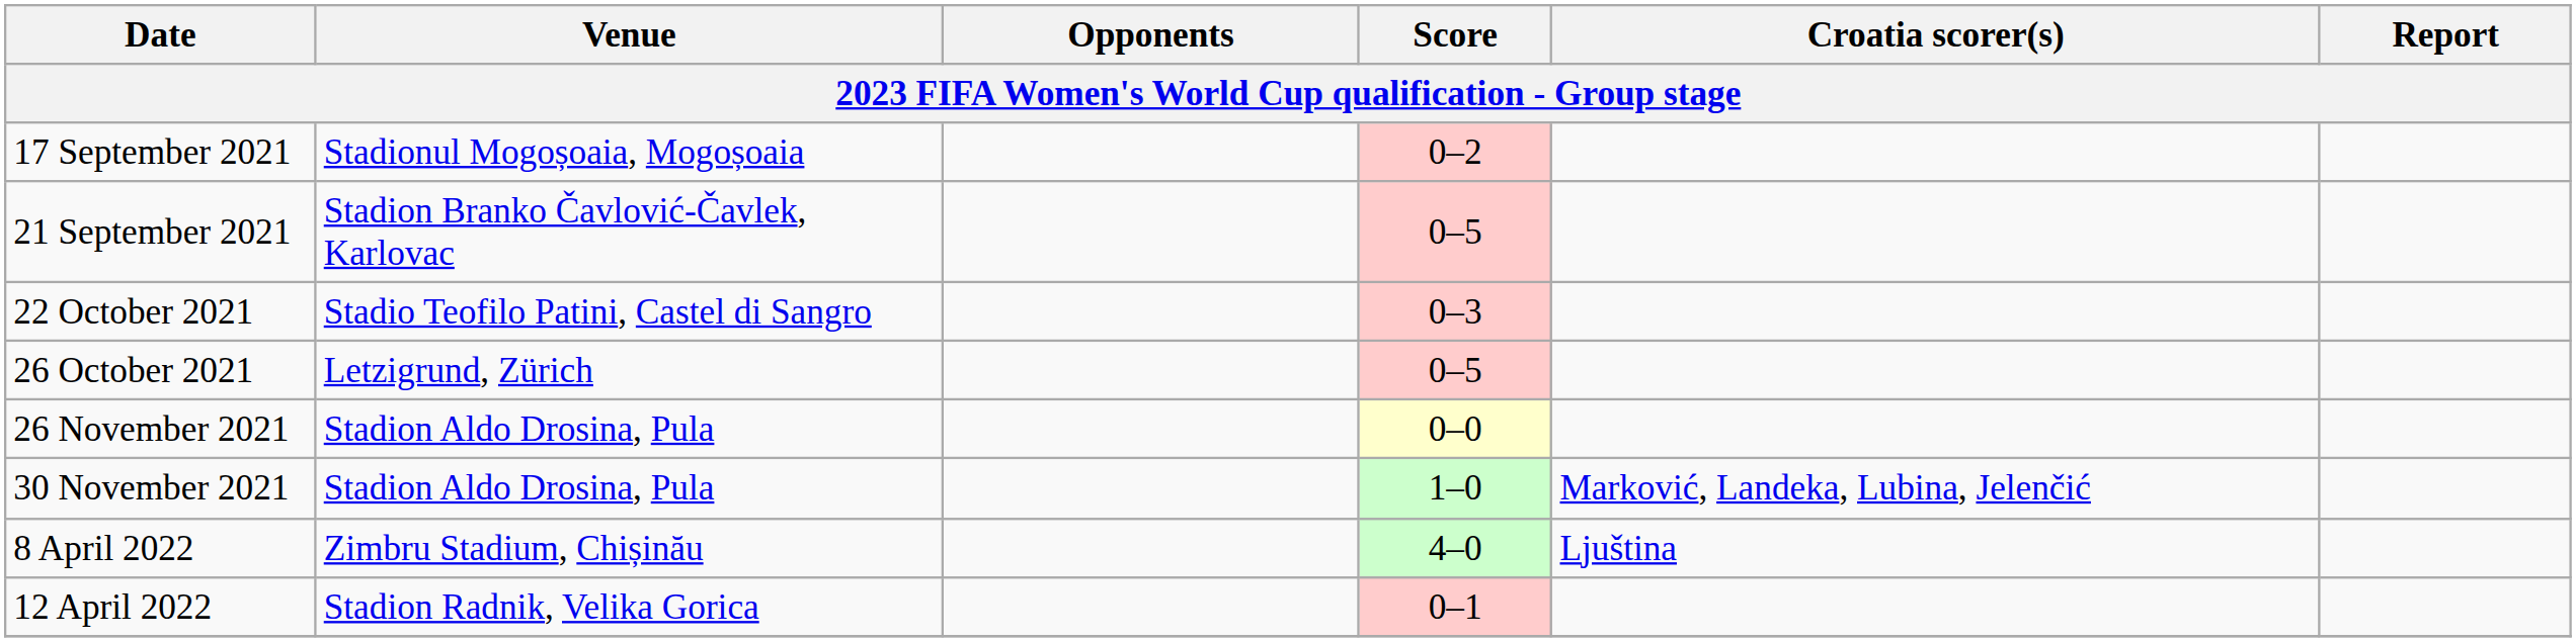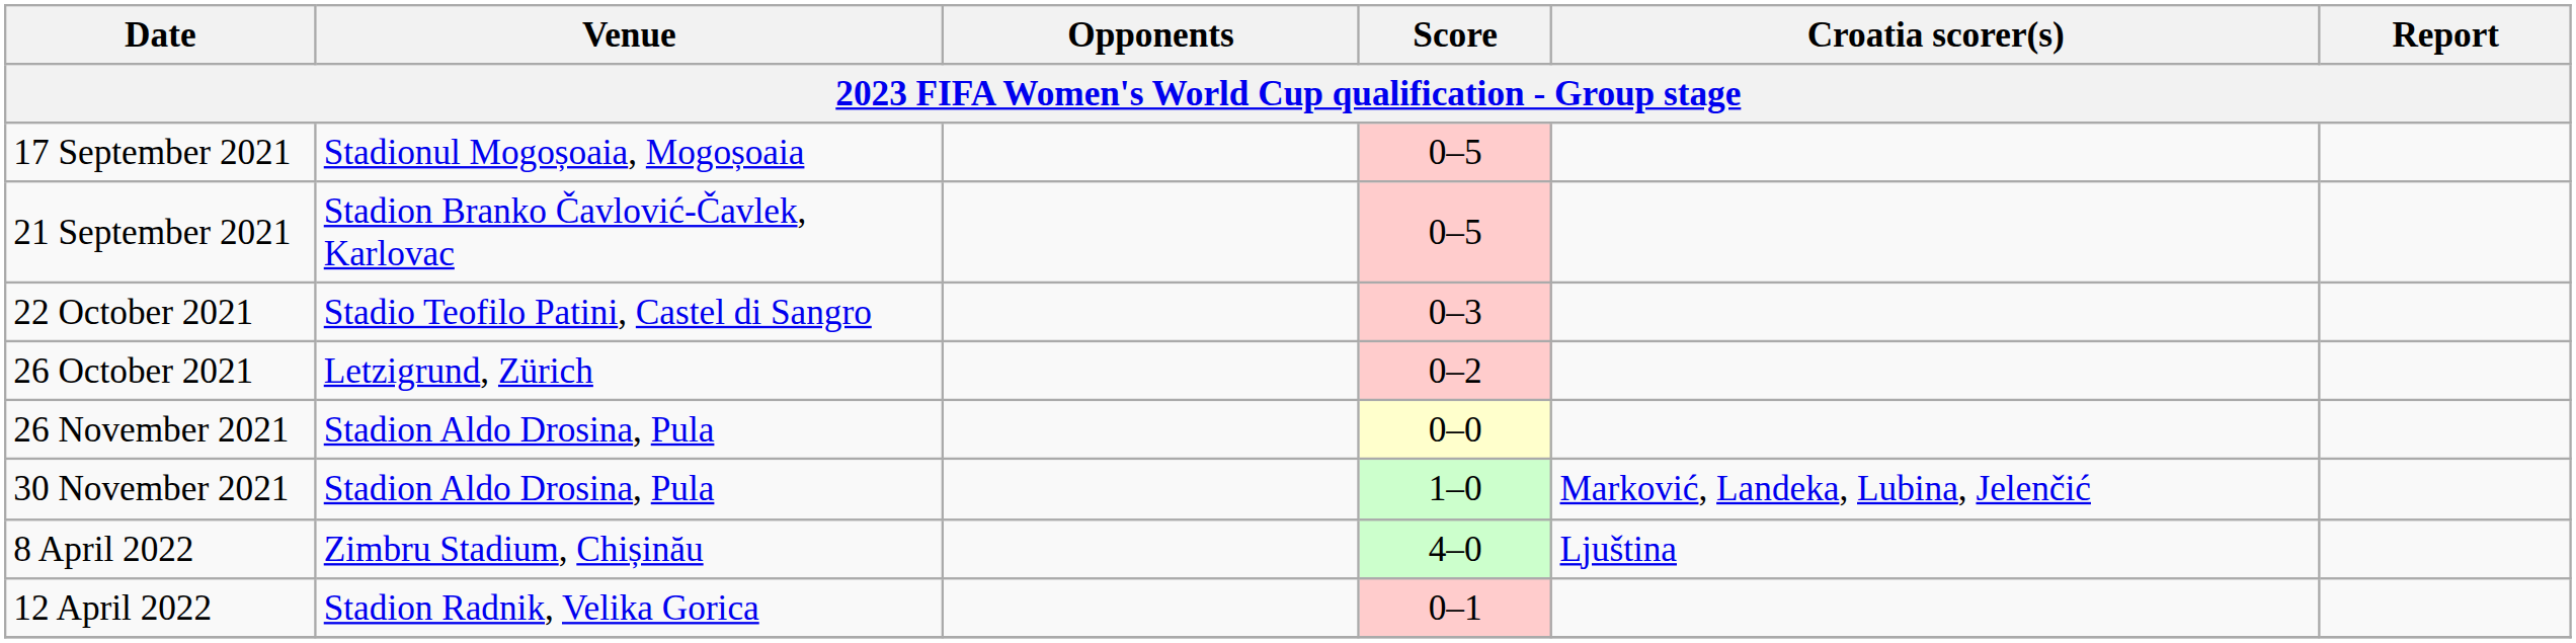 <table class="wikitable" style="font-size:95%;">
 <tr>
 <th width=125>Date</th>
 <th width=260>Venue</th>
 <th width=170>Opponents</th>
 <th width= 75>Score</th>
 <th width=320>Croatia scorer(s)</th>
 <th width=100>Report</th>
 </tr>
 <tr>
 <th colspan=7><a href='#'>2023 FIFA Women's World Cup qualification - Group stage</a></th>
 </tr>
 <tr>
 <td>17 September 2021</td>
 <td><a href='#'>Stadionul Mogoșoaia</a>, <a href='#'>Mogoșoaia</a></td>
 <td></td>
-<td align=center bgcolor=#FFCCCC>0–2</td>
+<td align=center bgcolor=#FFCCCC>0–5</td>
 <td></td>
 <td></td>
 </tr>
 <tr>
 <td>21 September 2021</td>
 <td><a href='#'>Stadion Branko Čavlović-Čavlek</a>, <a href='#'>Karlovac</a></td>
 <td></td>
 <td align=center bgcolor=#FFCCCC>0–5</td>
 <td></td>
 <td></td>
 </tr>
 <tr>
 <td>22 October 2021</td>
 <td><a href='#'>Stadio Teofilo Patini</a>, <a href='#'>Castel di Sangro</a></td>
 <td></td>
 <td align=center bgcolor=#FFCCCC>0–3</td>
 <td></td>
 <td></td>
 </tr>
 <tr>
 <td>26 October 2021</td>
 <td><a href='#'>Letzigrund</a>, <a href='#'>Zürich</a></td>
 <td></td>
-<td align=center bgcolor=#FFCCCC>0–5</td>
+<td align=center bgcolor=#FFCCCC>0–2</td>
 <td></td>
 <td></td>
 </tr>
 <tr>
 <td>26 November 2021</td>
 <td><a href='#'>Stadion Aldo Drosina</a>, <a href='#'>Pula</a></td>
 <td></td>
 <td align=center bgcolor=#FFFFCC>0–0</td>
 <td></td>
 <td></td>
 </tr>
 <tr>
 <td>30 November 2021</td>
 <td><a href='#'>Stadion Aldo Drosina</a>, <a href='#'>Pula</a></td>
 <td></td>
 <td align=center bgcolor=#CCFFCC>1–0</td>
 <td><a href='#'>Marković</a>, <a href='#'>Landeka</a>, <a href='#'>Lubina</a>, <a href='#'>Jelenčić</a></td>
 <td></td>
 </tr>
 <tr>
 <td>8 April 2022</td>
 <td><a href='#'>Zimbru Stadium</a>, <a href='#'>Chișinău</a></td>
 <td></td>
 <td align=center bgcolor=#CCFFCC>4–0</td>
 <td><a href='#'>Ljuština</a></td>
 <td></td>
 </tr>
 <tr>
 <td>12 April 2022</td>
 <td><a href='#'>Stadion Radnik</a>, <a href='#'>Velika Gorica</a></td>
 <td></td>
 <td align=center bgcolor=#FFCCCC>0–1</td>
 <td></td>
 <td></td>
 </tr>
 <tr>
 </tr>
 </table>
